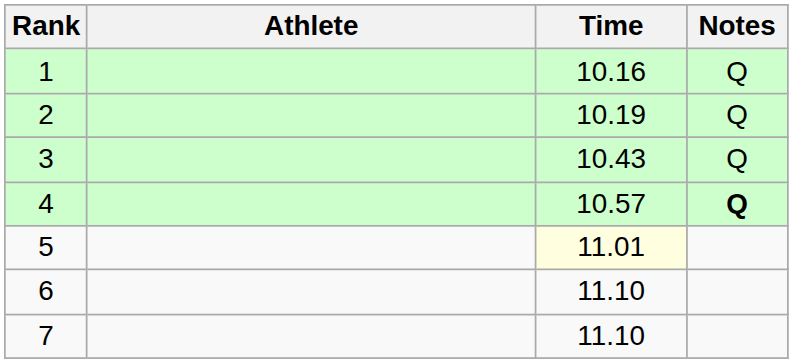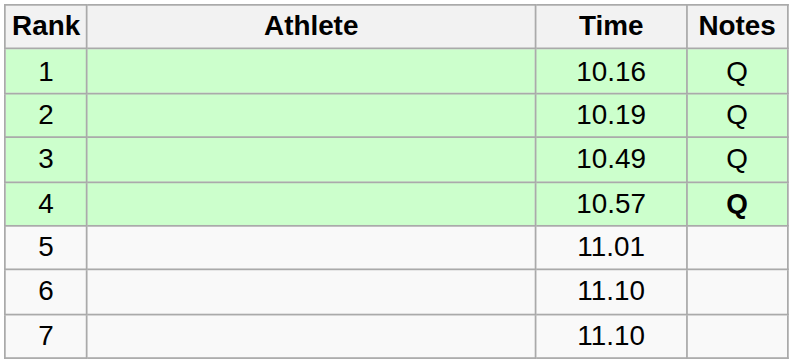 <table class="wikitable" style="text-align:center">
 <tr>
 <th width=40>Rank</th>
 <th width=250>Athlete</th>
 <th width=80>Time</th>
 <th width=50>Notes</th>
 </tr>
 <tr bgcolor="ccffcc">
 <td>1</td>
 <td align=left></td>
 <td>10.16</td>
 <td>Q</td>
 </tr>
 <tr bgcolor="ccffcc">
 <td>2</td>
 <td align=left></td>
 <td>10.19</td>
 <td>Q</td>
 </tr>
 <tr bgcolor="ccffcc">
 <td>3</td>
 <td align=left></td>
-<td>10.43</td>
+<td>10.49</td>
 <td>Q</td>
 </tr>
 <tr bgcolor="ccffcc">
 <td>4</td>
 <td align=left></td>
 <td>10.57</td>
 <td><strong>Q</strong></td>
 </tr>
 <tr>
 <td>5</td>
 <td align=left></td>
-<td style="background: lightyellow;">11.01</td>
+<td>11.01</td>
 <td></td>
 </tr>
 <tr>
 <td>6</td>
 <td align=left></td>
 <td>11.10</td>
 <td></td>
 </tr>
 <tr>
 <td>7</td>
 <td align=left></td>
 <td>11.10</td>
 <td></td>
 </tr>
 </table>
